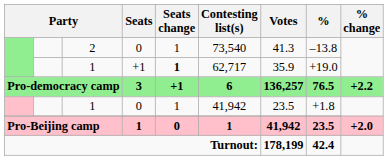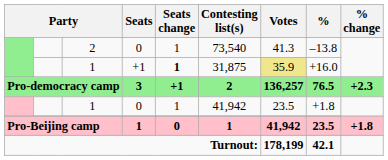 <table class="wikitable">
 <tr>
 <th colspan="3" rowspan="1" align="center">Party</th>
 <th align="center">Seats</th>
 <th align="center">Seats<br>change</th>
 <th align="center">Contesting<br>list(s)</th>
 <th align="center">Votes</th>
 <th align="center">%</th>
 <th align="center">%<br>change</th>
 </tr>
 <tr>
 <td bgcolor="LightGreen" rowspan="2"></td>
 <td></td>
 <td align="center">2</td>
 <td align="center">0</td>
 <td align="center">1</td>
 <td align="center">73,540</td>
 <td align="center">41.3</td>
 <td align="center">–13.8</td>
 </tr>
 <tr>
 <td></td>
 <td align="center">1</td>
 <td align="center">+1</td>
 <td align="center"><strong>1</strong></td>
-<td align="center">62,717</td>
-<td align="center">35.9</td>
-<td align="center">+19.0</td>
+<td align="center">31,875</td>
+<td align="center" style="background: khaki;">35.9</td>
+<td align="center">+16.0</td>
 </tr>
 <tr bgcolor="LightGreen">
 <td colspan=3><strong>Pro-democracy camp</strong></td>
 <td align="center"><strong>3</strong></td>
 <td align="center"><strong>+1</strong></td>
-<td align="center"><strong>6</strong></td>
+<td align="center"><strong>2</strong></td>
 <td align="center"><strong>136,257</strong></td>
 <td align="center"><strong>76.5</strong></td>
-<td align="center"><strong>+2.2</strong></td>
+<td align="center"><strong>+2.3</strong></td>
 </tr>
 <tr>
 <td bgcolor="Pink" rowspan="1"></td>
 <td></td>
 <td align="center">1</td>
 <td align="center">0</td>
 <td align="center">1</td>
 <td align="center">41,942</td>
 <td align="center">23.5</td>
 <td align="center">+1.8</td>
 </tr>
 <tr>
 </tr>
 <tr bgcolor="Pink">
 <td colspan=3><strong>Pro-Beijing camp</strong></td>
 <td align="center"><strong>1</strong></td>
 <td align="center"><strong>0</strong></td>
 <td align="center"><strong>1</strong></td>
 <td align="center"><strong>41,942</strong></td>
 <td align="center"><strong>23.5</strong></td>
-<td align="center"><strong>+2.0</strong></td>
+<td align="center"><strong>+1.8</strong></td>
 </tr>
 <tr>
 <td colspan="6" rowspan="1" align="right"><strong>Turnout:</strong></td>
 <td align="center"><strong>178,199</strong></td>
-<td align="center"><strong>42.4</strong></td>
+<td align="center"><strong>42.1</strong></td>
 <td align="center"></td>
 </tr>
 </table>
